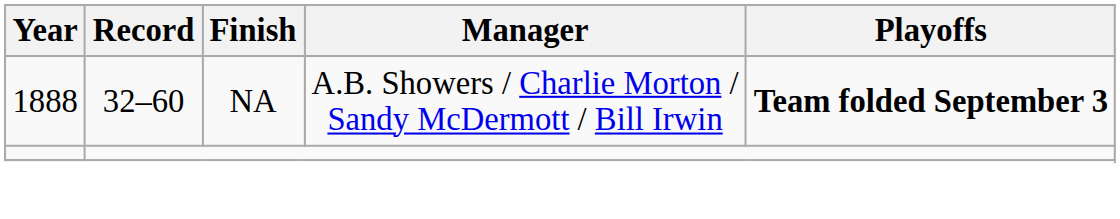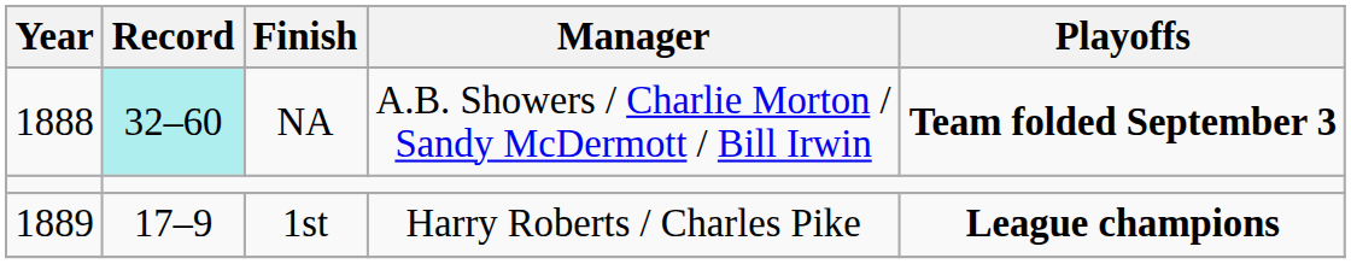 <table class="wikitable">
 <tr style="background: #F2F2F2;">
 <th>Year</th>
 <th>Record</th>
 <th>Finish</th>
 <th>Manager</th>
 <th>Playoffs</th>
 </tr>
 <tr align=center>
 <td>1888</td>
-<td>32–60</td>
+<td style="background: paleturquoise;">32–60</td>
 <td>NA</td>
 <td>A.B. Showers  / <a href='#'>Charlie Morton</a> /<br> <a href='#'>Sandy McDermott</a> / <a href='#'>Bill Irwin</a></td>
 <td><strong>Team folded September 3</strong></td>
 </tr>
 <tr align=center>
 <td></td>
 </tr>
 <tr align=center>
+<td>1889</td>
+<td>17–9</td>
+<td>1st</td>
+<td>Harry Roberts / Charles Pike</td>
+<td><strong>League champions</strong></td>
+</tr>
+<tr align=center>
 </tr>
 </table>
